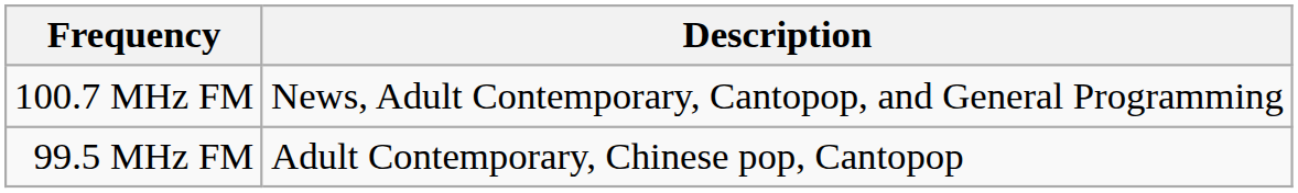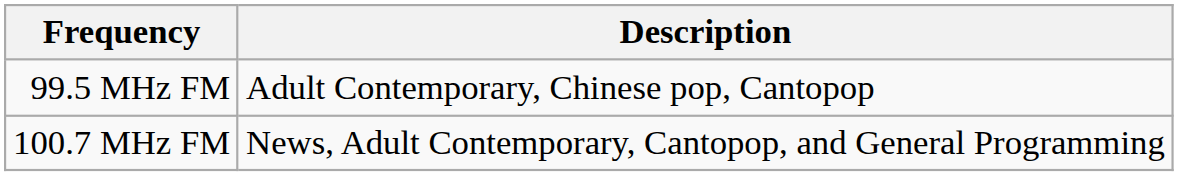 <table class="wikitable">
 <tr>
 <th>Frequency</th>
 <th>Description</th>
 </tr>
 <tr>
+<td style="text-align:right;">99.5 MHz FM</td>
+<td>Adult Contemporary, Chinese pop, Cantopop</td>
+</tr>
+<tr>
 <td style="text-align:right;">100.7 MHz FM</td>
 <td>News, Adult Contemporary, Cantopop, and General Programming</td>
 </tr>
-<tr>
-<td style="text-align:right;">99.5 MHz FM</td>
-<td>Adult Contemporary, Chinese pop, Cantopop</td>
-</tr>
 </table>
